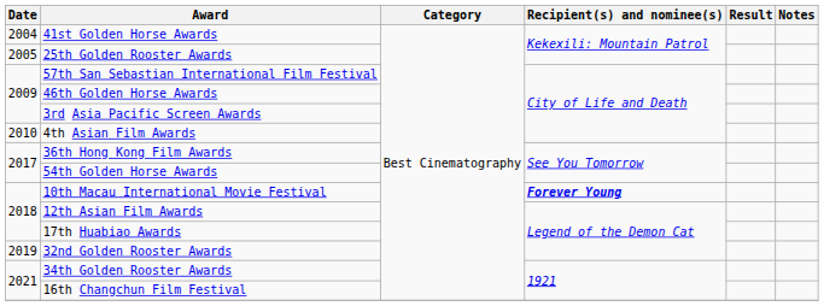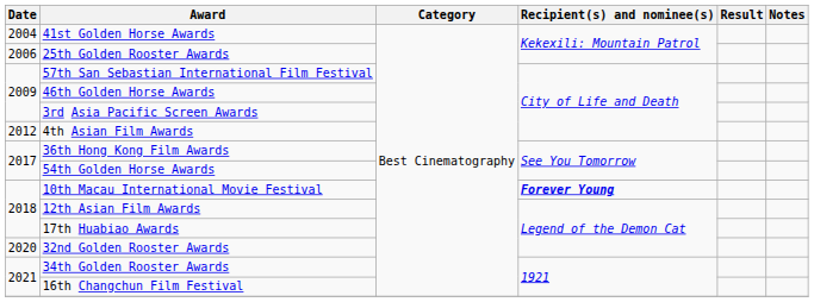 <table class="wikitable">
 <tr>
 <th>Date</th>
 <th>Award</th>
 <th>Category</th>
 <th>Recipient(s) and nominee(s)</th>
 <th>Result</th>
 <th>Notes</th>
 </tr>
 <tr>
 <td>2004</td>
 <td><a href='#'>41st Golden Horse Awards</a></td>
 <td rowspan="14">Best Cinematography</td>
 <td rowspan="2"><em><a href='#'>Kekexili: Mountain Patrol</a></em></td>
 <td></td>
 <td></td>
 </tr>
 <tr>
-<td>2005</td>
+<td>2006</td>
 <td><a href='#'>25th Golden Rooster Awards</a></td>
 <td></td>
 <td></td>
 </tr>
 <tr>
 <td rowspan="3">2009</td>
 <td><a href='#'>57th San Sebastian International Film Festival</a></td>
 <td rowspan="4"><em><a href='#'>City of Life and Death</a></em></td>
 <td></td>
 <td></td>
 </tr>
 <tr>
 <td><a href='#'>46th Golden Horse Awards</a></td>
 <td></td>
 <td></td>
 </tr>
 <tr>
 <td><a href='#'>3rd</a> <a href='#'>Asia Pacific Screen Awards</a></td>
 <td></td>
 <td></td>
 </tr>
 <tr>
-<td>2010</td>
+<td>2012</td>
 <td>4th <a href='#'>Asian Film Awards</a></td>
 <td></td>
 <td></td>
 </tr>
 <tr>
 <td rowspan="2">2017</td>
 <td><a href='#'>36th Hong Kong Film Awards</a></td>
 <td rowspan="2"><em><a href='#'>See You Tomorrow</a></em></td>
 <td></td>
 <td></td>
 </tr>
 <tr>
 <td><a href='#'>54th Golden Horse Awards</a></td>
 <td></td>
 <td></td>
 </tr>
 <tr>
 <td rowspan="3">2018</td>
 <td><a href='#'>10th Macau International Movie Festival</a></td>
 <td><strong><em><a href='#'>Forever Young</a></em></strong></td>
 <td></td>
 <td></td>
 </tr>
 <tr>
 <td><a href='#'>12th Asian Film Awards</a></td>
 <td rowspan="3"><em><a href='#'>Legend of the Demon Cat</a></em></td>
 <td></td>
 <td></td>
 </tr>
 <tr>
 <td>17th <a href='#'>Huabiao Awards</a></td>
 <td></td>
 <td></td>
 </tr>
 <tr>
-<td>2019</td>
+<td>2020</td>
 <td><a href='#'>32nd Golden Rooster Awards</a></td>
 <td></td>
 <td></td>
 </tr>
 <tr>
 <td rowspan="2">2021</td>
 <td><a href='#'>34th Golden Rooster Awards</a></td>
 <td rowspan="2"><em><a href='#'>1921</a></em></td>
 <td></td>
 <td></td>
 </tr>
 <tr>
 <td>16th <a href='#'>Changchun Film Festival</a></td>
 <td></td>
 <td></td>
 </tr>
 <tr>
 </tr>
 </table>
